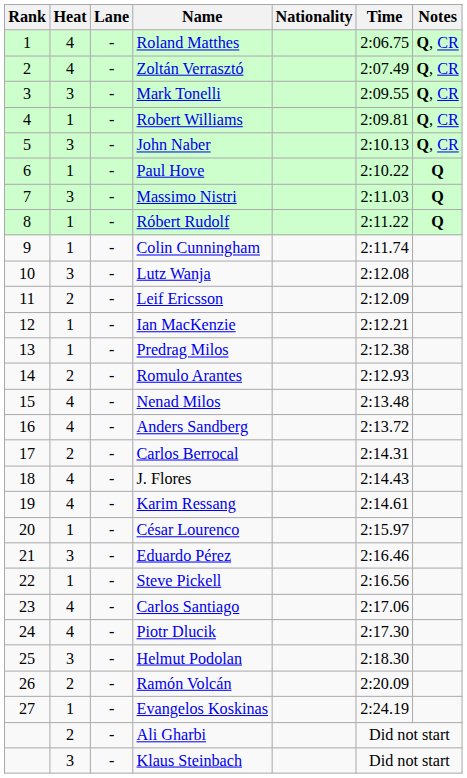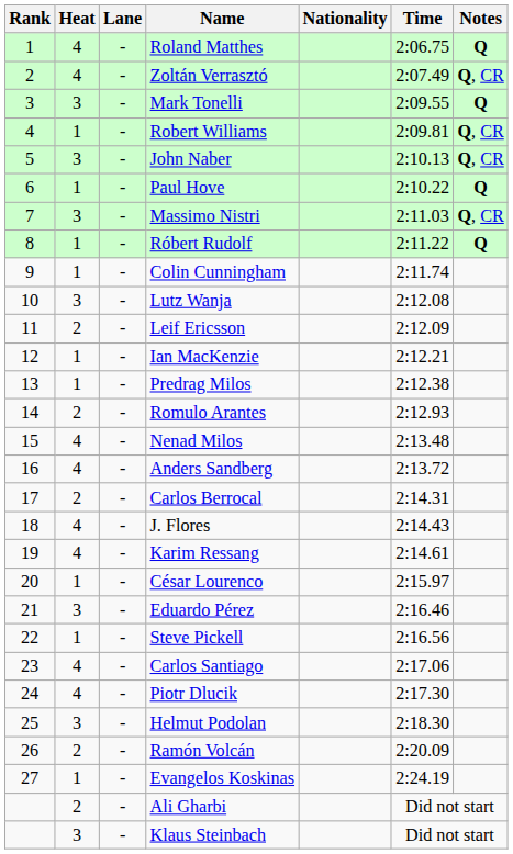 <table class="wikitable sortable" style="text-align:center">
 <tr>
 <th>Rank</th>
 <th>Heat</th>
 <th>Lane</th>
 <th>Name</th>
 <th>Nationality</th>
 <th>Time</th>
 <th>Notes</th>
 </tr>
 <tr bgcolor=ccffcc>
 <td>1</td>
 <td>4</td>
 <td>-</td>
 <td align=left><a href='#'>Roland Matthes</a></td>
 <td align=left></td>
 <td>2:06.75</td>
-<td><strong>Q</strong>, <a href='#'>CR</a></td>
+<td><strong>Q</strong></td>
 </tr>
 <tr bgcolor=ccffcc>
 <td>2</td>
 <td>4</td>
 <td>-</td>
 <td align=left><a href='#'>Zoltán Verrasztó</a></td>
 <td align=left></td>
 <td>2:07.49</td>
 <td><strong>Q</strong>, <a href='#'>CR</a></td>
 </tr>
 <tr bgcolor=ccffcc>
 <td>3</td>
 <td>3</td>
 <td>-</td>
 <td align=left><a href='#'>Mark Tonelli</a></td>
 <td align=left></td>
 <td>2:09.55</td>
-<td><strong>Q</strong>, <a href='#'>CR</a></td>
+<td><strong>Q</strong></td>
 </tr>
 <tr bgcolor=ccffcc>
 <td>4</td>
 <td>1</td>
 <td>-</td>
 <td align=left><a href='#'>Robert Williams</a></td>
 <td align=left></td>
 <td>2:09.81</td>
 <td><strong>Q</strong>, <a href='#'>CR</a></td>
 </tr>
 <tr bgcolor=ccffcc>
 <td>5</td>
 <td>3</td>
 <td>-</td>
 <td align=left><a href='#'>John Naber</a></td>
 <td align=left></td>
 <td>2:10.13</td>
 <td><strong>Q</strong>, <a href='#'>CR</a></td>
 </tr>
 <tr bgcolor=ccffcc>
 <td>6</td>
 <td>1</td>
 <td>-</td>
 <td align=left><a href='#'>Paul Hove</a></td>
 <td align=left></td>
 <td>2:10.22</td>
 <td><strong>Q</strong></td>
 </tr>
 <tr bgcolor=ccffcc>
 <td>7</td>
 <td>3</td>
 <td>-</td>
 <td align=left><a href='#'>Massimo Nistri</a></td>
 <td align=left></td>
 <td>2:11.03</td>
-<td><strong>Q</strong></td>
+<td><strong>Q</strong>, <a href='#'>CR</a></td>
 </tr>
 <tr bgcolor=ccffcc>
 <td>8</td>
 <td>1</td>
 <td>-</td>
 <td align=left><a href='#'>Róbert Rudolf</a></td>
 <td align=left></td>
 <td>2:11.22</td>
 <td><strong>Q</strong></td>
 </tr>
 <tr>
 <td>9</td>
 <td>1</td>
 <td>-</td>
 <td align=left><a href='#'>Colin Cunningham</a></td>
 <td align=left></td>
 <td>2:11.74</td>
 <td></td>
 </tr>
 <tr>
 <td>10</td>
 <td>3</td>
 <td>-</td>
 <td align=left><a href='#'>Lutz Wanja</a></td>
 <td align=left></td>
 <td>2:12.08</td>
 <td></td>
 </tr>
 <tr>
 <td>11</td>
 <td>2</td>
 <td>-</td>
 <td align=left><a href='#'>Leif Ericsson</a></td>
 <td align=left></td>
 <td>2:12.09</td>
 <td></td>
 </tr>
 <tr>
 <td>12</td>
 <td>1</td>
 <td>-</td>
 <td align=left><a href='#'>Ian MacKenzie</a></td>
 <td align=left></td>
 <td>2:12.21</td>
 <td></td>
 </tr>
 <tr>
 <td>13</td>
 <td>1</td>
 <td>-</td>
 <td align=left><a href='#'>Predrag Milos</a></td>
 <td align=left></td>
 <td>2:12.38</td>
 <td></td>
 </tr>
 <tr>
 <td>14</td>
 <td>2</td>
 <td>-</td>
 <td align=left><a href='#'>Romulo Arantes</a></td>
 <td align=left></td>
 <td>2:12.93</td>
 <td></td>
 </tr>
 <tr>
 <td>15</td>
 <td>4</td>
 <td>-</td>
 <td align=left><a href='#'>Nenad Milos</a></td>
 <td align=left></td>
 <td>2:13.48</td>
 <td></td>
 </tr>
 <tr>
 <td>16</td>
 <td>4</td>
 <td>-</td>
 <td align=left><a href='#'>Anders Sandberg</a></td>
 <td align=left></td>
 <td>2:13.72</td>
 <td></td>
 </tr>
 <tr>
 <td>17</td>
 <td>2</td>
 <td>-</td>
 <td align=left><a href='#'>Carlos Berrocal</a></td>
 <td align=left></td>
 <td>2:14.31</td>
 <td></td>
 </tr>
 <tr>
 <td>18</td>
 <td>4</td>
 <td>-</td>
 <td align=left>J. Flores</td>
 <td align=left></td>
 <td>2:14.43</td>
 <td></td>
 </tr>
 <tr>
 <td>19</td>
 <td>4</td>
 <td>-</td>
 <td align=left><a href='#'>Karim Ressang</a></td>
 <td align=left></td>
 <td>2:14.61</td>
 <td></td>
 </tr>
 <tr>
 <td>20</td>
 <td>1</td>
 <td>-</td>
 <td align=left><a href='#'>César Lourenco</a></td>
 <td align=left></td>
 <td>2:15.97</td>
 <td></td>
 </tr>
 <tr>
 <td>21</td>
 <td>3</td>
 <td>-</td>
 <td align=left><a href='#'>Eduardo Pérez</a></td>
 <td align=left></td>
 <td>2:16.46</td>
 <td></td>
 </tr>
 <tr>
 <td>22</td>
 <td>1</td>
 <td>-</td>
 <td align=left><a href='#'>Steve Pickell</a></td>
 <td align=left></td>
 <td>2:16.56</td>
 <td></td>
 </tr>
 <tr>
 <td>23</td>
 <td>4</td>
 <td>-</td>
 <td align=left><a href='#'>Carlos Santiago</a></td>
 <td align=left></td>
 <td>2:17.06</td>
 <td></td>
 </tr>
 <tr>
 <td>24</td>
 <td>4</td>
 <td>-</td>
 <td align=left><a href='#'>Piotr Dlucik</a></td>
 <td align=left></td>
 <td>2:17.30</td>
 <td></td>
 </tr>
 <tr>
 <td>25</td>
 <td>3</td>
 <td>-</td>
 <td align=left><a href='#'>Helmut Podolan</a></td>
 <td align=left></td>
 <td>2:18.30</td>
 <td></td>
 </tr>
 <tr>
 <td>26</td>
 <td>2</td>
 <td>-</td>
 <td align=left><a href='#'>Ramón Volcán</a></td>
 <td align=left></td>
 <td>2:20.09</td>
 <td></td>
 </tr>
 <tr>
 <td>27</td>
 <td>1</td>
 <td>-</td>
 <td align=left><a href='#'>Evangelos Koskinas</a></td>
 <td align=left></td>
 <td>2:24.19</td>
 <td></td>
 </tr>
 <tr>
 <td></td>
 <td>2</td>
 <td>-</td>
 <td align=left><a href='#'>Ali Gharbi</a></td>
 <td align=left></td>
 <td colspan=2>Did not start</td>
 </tr>
 <tr>
 <td></td>
 <td>3</td>
 <td>-</td>
 <td align=left><a href='#'>Klaus Steinbach</a></td>
 <td align=left></td>
 <td colspan=2>Did not start</td>
 </tr>
 </table>
